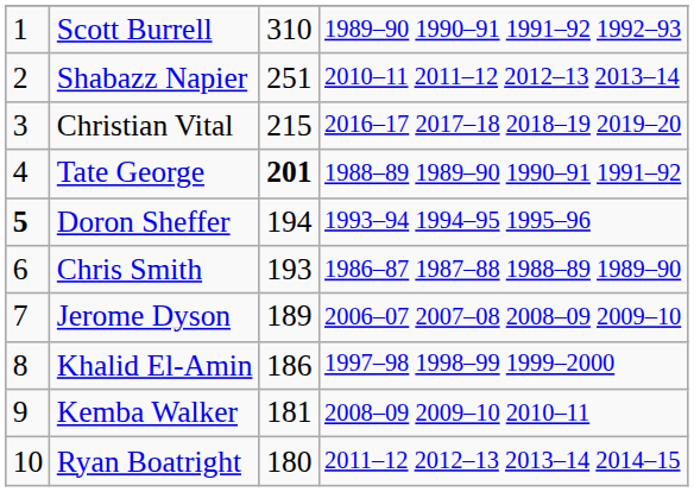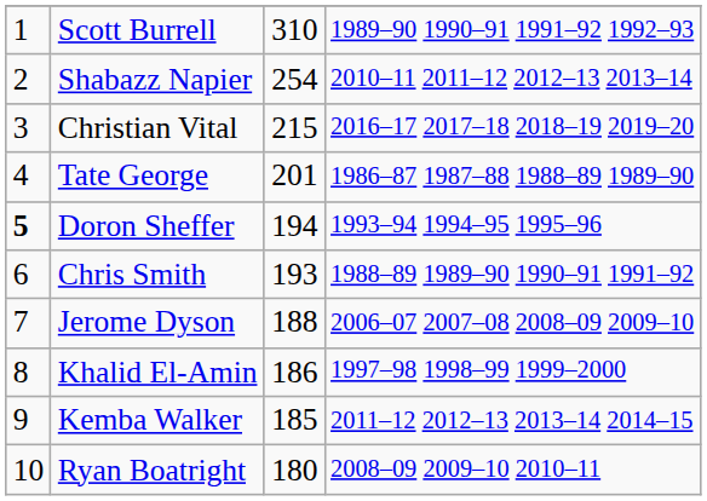 <table class="wikitable">
 <tr>
 </tr>
 <tr>
 <td>1</td>
 <td><a href='#'>Scott Burrell</a></td>
 <td>310</td>
 <td style="font-size:80%;"><a href='#'>1989–90</a> <a href='#'>1990–91</a> <a href='#'>1991–92</a> <a href='#'>1992–93</a></td>
 </tr>
 <tr>
 <td>2</td>
 <td><a href='#'>Shabazz Napier</a></td>
-<td>251</td>
+<td>254</td>
 <td style="font-size:80%;"><a href='#'>2010–11</a> <a href='#'>2011–12</a> <a href='#'>2012–13</a> <a href='#'>2013–14</a></td>
 </tr>
 <tr>
 <td>3</td>
 <td>Christian Vital</td>
 <td>215</td>
 <td style="font-size:80%;"><a href='#'>2016–17</a> <a href='#'>2017–18</a> <a href='#'>2018–19</a> <a href='#'>2019–20</a></td>
 </tr>
 <tr>
 <td>4</td>
 <td><a href='#'>Tate George</a></td>
-<td><strong>201</strong></td>
-<td style="font-size:80%;"><a href='#'>1988–89</a> <a href='#'>1989–90</a> <a href='#'>1990–91</a> <a href='#'>1991–92</a></td>
+<td>201</td>
+<td style="font-size:80%;"><a href='#'>1986–87</a> <a href='#'>1987–88</a> <a href='#'>1988–89</a> <a href='#'>1989–90</a></td>
 </tr>
 <tr>
 <td><strong>5</strong></td>
 <td><a href='#'>Doron Sheffer</a></td>
 <td>194</td>
 <td style="font-size:80%;"><a href='#'>1993–94</a> <a href='#'>1994–95</a> <a href='#'>1995–96</a></td>
 </tr>
 <tr>
 <td>6</td>
 <td><a href='#'>Chris Smith</a></td>
 <td>193</td>
-<td style="font-size:80%;"><a href='#'>1986–87</a> <a href='#'>1987–88</a> <a href='#'>1988–89</a> <a href='#'>1989–90</a></td>
+<td style="font-size:80%;"><a href='#'>1988–89</a> <a href='#'>1989–90</a> <a href='#'>1990–91</a> <a href='#'>1991–92</a></td>
 </tr>
 <tr>
 <td>7</td>
 <td><a href='#'>Jerome Dyson</a></td>
-<td>189</td>
+<td>188</td>
 <td style="font-size:80%;"><a href='#'>2006–07</a> <a href='#'>2007–08</a> <a href='#'>2008–09</a> <a href='#'>2009–10</a></td>
 </tr>
 <tr>
 <td>8</td>
 <td><a href='#'>Khalid El-Amin</a></td>
 <td>186</td>
 <td style="font-size:80%;"><a href='#'>1997–98</a> <a href='#'>1998–99</a> <a href='#'>1999–2000</a></td>
 </tr>
 <tr>
 <td>9</td>
 <td><a href='#'>Kemba Walker</a></td>
-<td>181</td>
-<td style="font-size:80%;"><a href='#'>2008–09</a> <a href='#'>2009–10</a> <a href='#'>2010–11</a></td>
+<td>185</td>
+<td style="font-size:80%;"><a href='#'>2011–12</a> <a href='#'>2012–13</a> <a href='#'>2013–14</a> <a href='#'>2014–15</a></td>
 </tr>
 <tr>
 <td>10</td>
 <td><a href='#'>Ryan Boatright</a></td>
 <td>180</td>
-<td style="font-size:80%;"><a href='#'>2011–12</a> <a href='#'>2012–13</a> <a href='#'>2013–14</a> <a href='#'>2014–15</a></td>
+<td style="font-size:80%;"><a href='#'>2008–09</a> <a href='#'>2009–10</a> <a href='#'>2010–11</a></td>
 </tr>
 </table>
